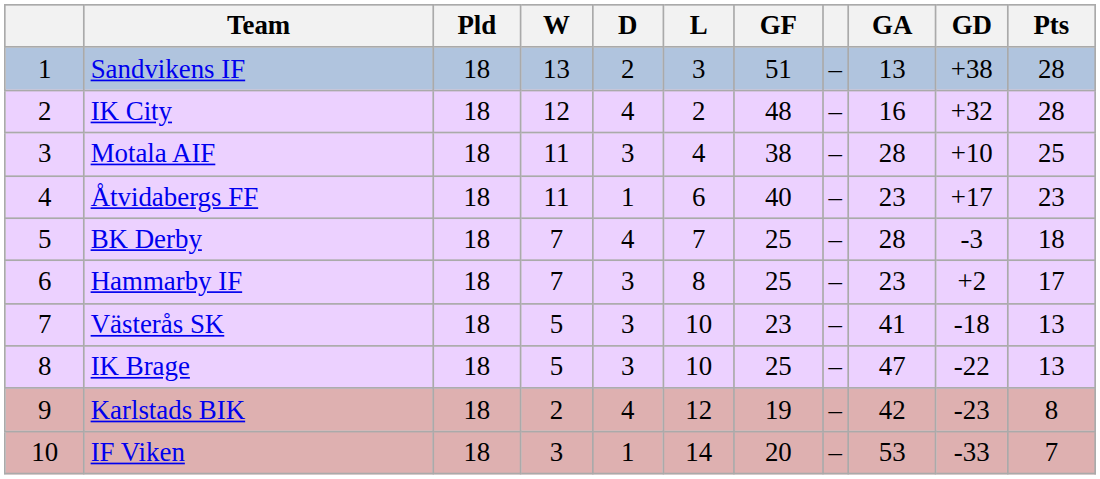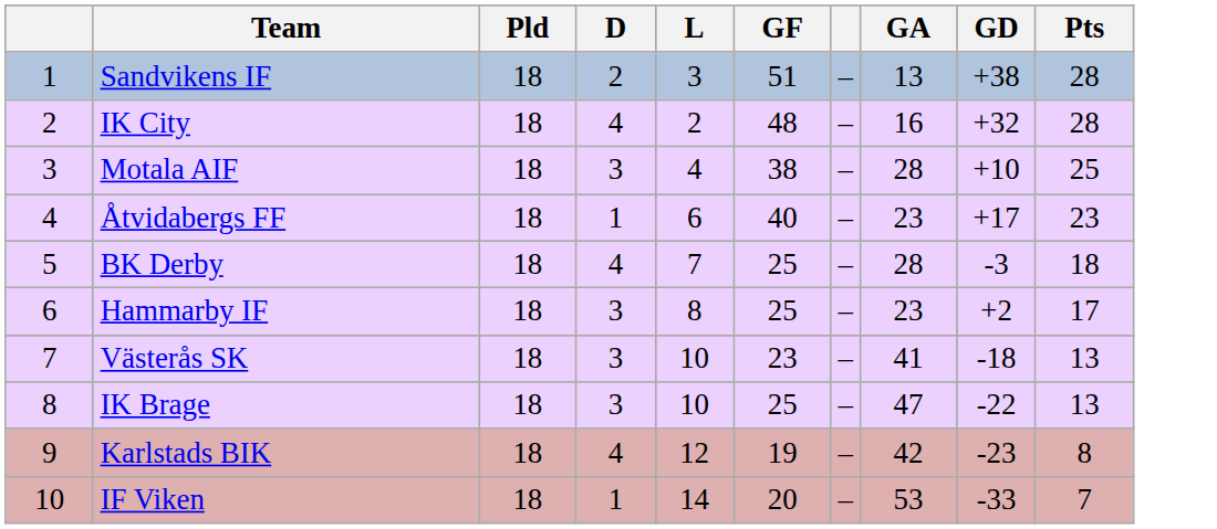 <table class="wikitable" style="text-align: center;">
 <tr>
 <th style="width: 40px;"></th>
 <th style="width: 200px;">Team</th>
 <th style="width: 45px;">Pld</th>
-<th style="width: 35px;">W</th>
 <th style="width: 35px;">D</th>
 <th style="width: 35px;">L</th>
 <th style="width: 45px;">GF</th>
 <th></th>
 <th style="width: 45px;">GA</th>
 <th style="width: 35px;">GD</th>
 <th style="width: 45px;">Pts</th>
 </tr>
 <tr style="background: #b0c4de">
 <td>1</td>
 <td style="text-align: left;"><a href='#'>Sandvikens IF</a></td>
 <td>18</td>
-<td>13</td>
 <td>2</td>
 <td>3</td>
 <td>51</td>
 <td>–</td>
 <td>13</td>
 <td>+38</td>
 <td>28</td>
 </tr>
 <tr style="background: #ecd1ff">
 <td>2</td>
 <td style="text-align: left;"><a href='#'>IK City</a></td>
 <td>18</td>
-<td>12</td>
 <td>4</td>
 <td>2</td>
 <td>48</td>
 <td>–</td>
 <td>16</td>
 <td>+32</td>
 <td>28</td>
 </tr>
 <tr style="background: #ecd1ff">
 <td>3</td>
 <td style="text-align: left;"><a href='#'>Motala AIF</a></td>
 <td>18</td>
-<td>11</td>
 <td>3</td>
 <td>4</td>
 <td>38</td>
 <td>–</td>
 <td>28</td>
 <td>+10</td>
 <td>25</td>
 </tr>
 <tr style="background: #ecd1ff">
 <td>4</td>
 <td style="text-align: left;"><a href='#'>Åtvidabergs FF</a></td>
 <td>18</td>
-<td>11</td>
 <td>1</td>
 <td>6</td>
 <td>40</td>
 <td>–</td>
 <td>23</td>
 <td>+17</td>
 <td>23</td>
 </tr>
 <tr style="background: #ecd1ff">
 <td>5</td>
 <td style="text-align: left;"><a href='#'>BK Derby</a></td>
 <td>18</td>
-<td>7</td>
 <td>4</td>
 <td>7</td>
 <td>25</td>
 <td>–</td>
 <td>28</td>
 <td>-3</td>
 <td>18</td>
 </tr>
 <tr style="background: #ecd1ff">
 <td>6</td>
 <td style="text-align: left;"><a href='#'>Hammarby IF</a></td>
 <td>18</td>
-<td>7</td>
 <td>3</td>
 <td>8</td>
 <td>25</td>
 <td>–</td>
 <td>23</td>
 <td>+2</td>
 <td>17</td>
 </tr>
 <tr style="background: #ecd1ff">
 <td>7</td>
 <td style="text-align: left;"><a href='#'>Västerås SK</a></td>
 <td>18</td>
-<td>5</td>
 <td>3</td>
 <td>10</td>
 <td>23</td>
 <td>–</td>
 <td>41</td>
 <td>-18</td>
 <td>13</td>
 </tr>
 <tr style="background: #ecd1ff">
 <td>8</td>
 <td style="text-align: left;"><a href='#'>IK Brage</a></td>
 <td>18</td>
-<td>5</td>
 <td>3</td>
 <td>10</td>
 <td>25</td>
 <td>–</td>
 <td>47</td>
 <td>-22</td>
 <td>13</td>
 </tr>
 <tr style="background: #deb0b0">
 <td>9</td>
 <td style="text-align: left;"><a href='#'>Karlstads BIK</a></td>
 <td>18</td>
-<td>2</td>
 <td>4</td>
 <td>12</td>
 <td>19</td>
 <td>–</td>
 <td>42</td>
 <td>-23</td>
 <td>8</td>
 </tr>
 <tr style="background: #deb0b0">
 <td>10</td>
 <td style="text-align: left;"><a href='#'>IF Viken</a></td>
 <td>18</td>
-<td>3</td>
 <td>1</td>
 <td>14</td>
 <td>20</td>
 <td>–</td>
 <td>53</td>
 <td>-33</td>
 <td>7</td>
 </tr>
 </table>
